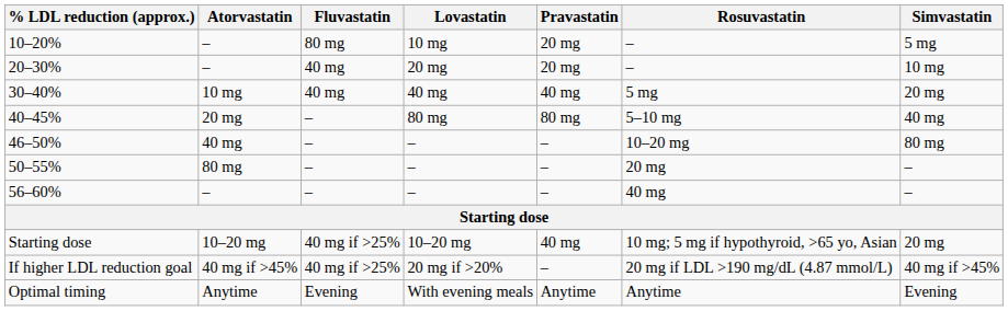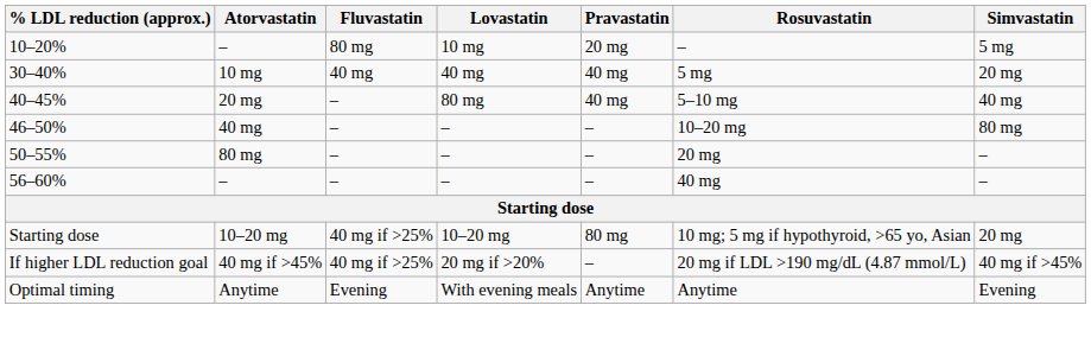 <table class=wikitable>
 <tr>
 <th>% LDL reduction (approx.)</th>
 <th>Atorvastatin</th>
 <th>Fluvastatin</th>
 <th>Lovastatin</th>
 <th>Pravastatin</th>
 <th>Rosuvastatin</th>
 <th>Simvastatin</th>
 </tr>
 <tr>
 <td>10–20%</td>
 <td>–</td>
 <td>80 mg</td>
 <td>10 mg</td>
 <td>20 mg</td>
 <td>–</td>
 <td>5 mg</td>
 </tr>
 <tr>
-<td>20–30%</td>
-<td>–</td>
-<td>40 mg</td>
-<td>20 mg</td>
-<td>20 mg</td>
-<td>–</td>
-<td>10 mg</td>
-</tr>
-<tr>
 <td>30–40%</td>
 <td>10 mg</td>
 <td>40 mg</td>
 <td>40 mg</td>
 <td>40 mg</td>
 <td>5 mg</td>
 <td>20 mg</td>
 </tr>
 <tr>
 <td>40–45%</td>
 <td>20 mg</td>
 <td>–</td>
 <td>80 mg</td>
-<td>80 mg</td>
+<td>40 mg</td>
 <td>5–10 mg</td>
 <td>40 mg</td>
 </tr>
 <tr>
 <td>46–50%</td>
 <td>40 mg</td>
 <td>–</td>
 <td>–</td>
 <td>–</td>
 <td>10–20 mg</td>
 <td>80 mg</td>
 </tr>
 <tr>
 <td>50–55%</td>
 <td>80 mg</td>
 <td>–</td>
 <td>–</td>
 <td>–</td>
 <td>20 mg</td>
 <td>–</td>
 </tr>
 <tr>
 <td>56–60%</td>
 <td>–</td>
 <td>–</td>
 <td>–</td>
 <td>–</td>
 <td>40 mg</td>
 <td>–</td>
 </tr>
 <tr>
 <th colspan=7>Starting dose</th>
 </tr>
 <tr>
 <td>Starting dose</td>
 <td>10–20 mg</td>
 <td>40 mg if >25%</td>
 <td>10–20 mg</td>
-<td>40 mg</td>
+<td>80 mg</td>
 <td>10 mg; 5 mg if hypothyroid, >65 yo, Asian</td>
 <td>20 mg</td>
 </tr>
 <tr>
 <td>If higher LDL reduction goal</td>
 <td>40 mg if >45%</td>
 <td>40 mg if >25%</td>
 <td>20 mg if >20%</td>
 <td>–</td>
 <td>20 mg if LDL >190 mg/dL (4.87 mmol/L)</td>
 <td>40 mg if >45%</td>
 </tr>
 <tr>
 <td>Optimal timing</td>
 <td>Anytime</td>
 <td>Evening</td>
 <td>With evening meals</td>
 <td>Anytime</td>
 <td>Anytime</td>
 <td>Evening</td>
 </tr>
 </table>
